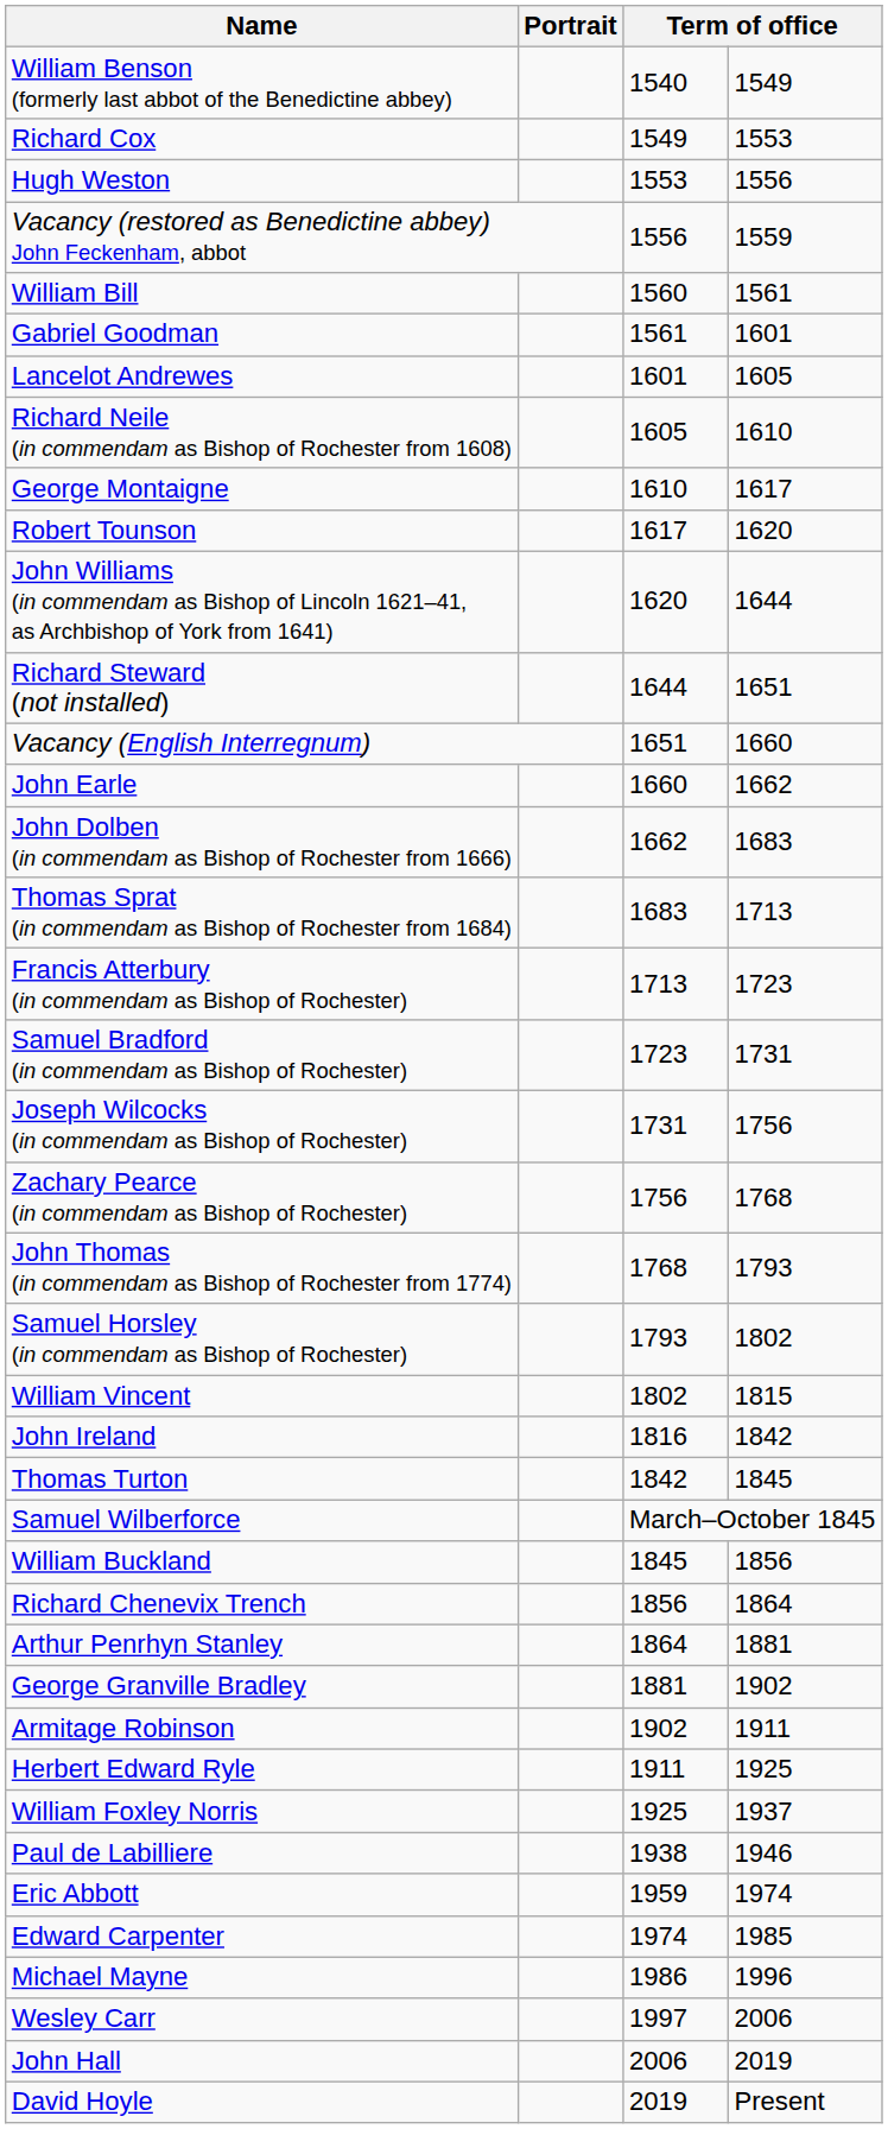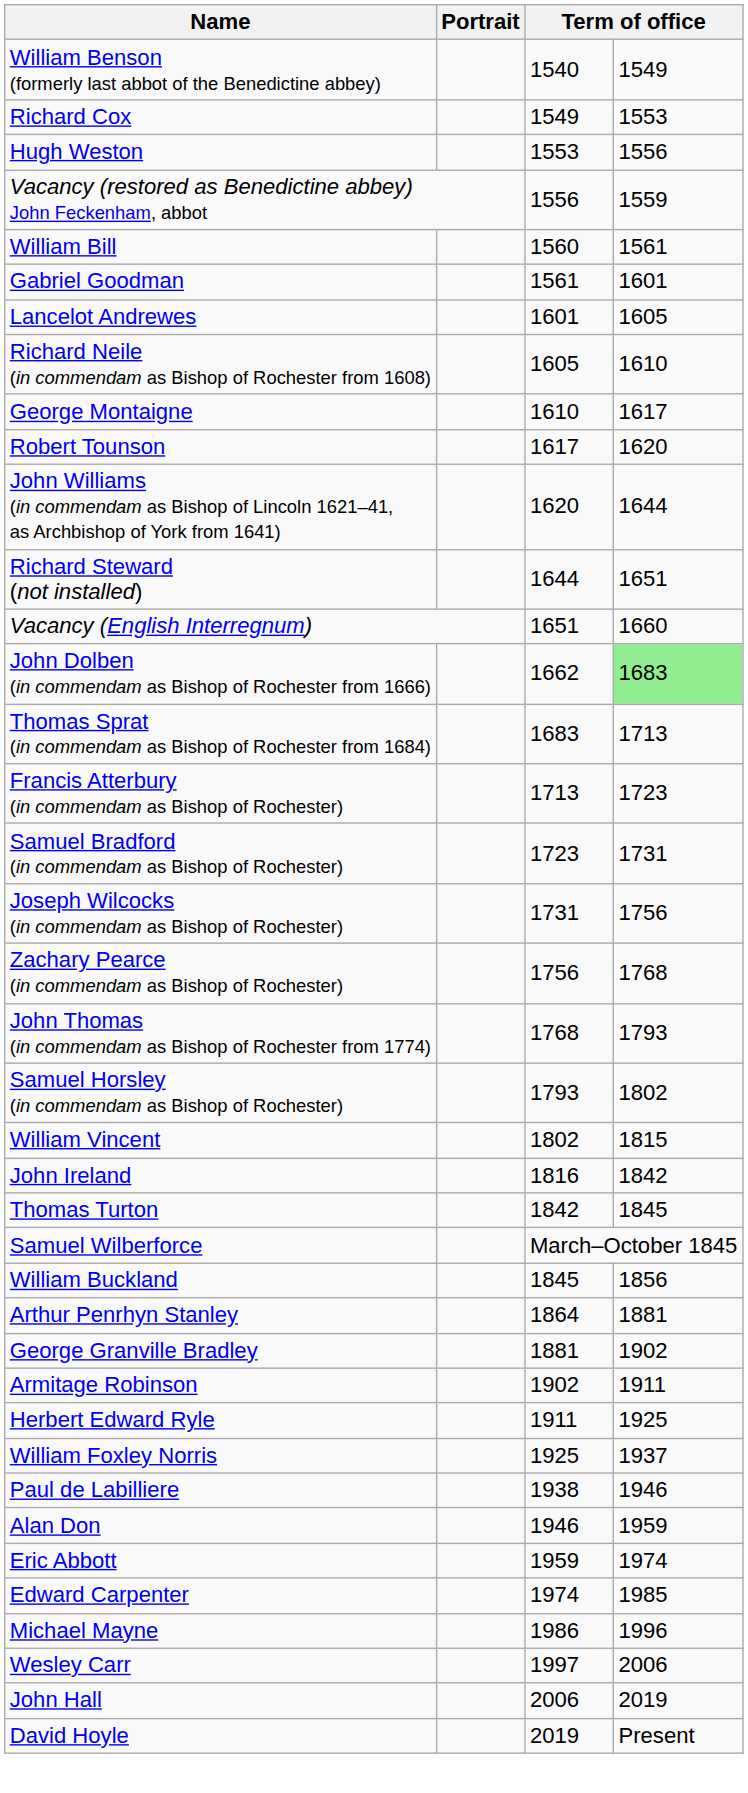 <table class="wikitable">
 <tr>
 <th>Name</th>
 <th>Portrait</th>
 <th colspan=2>Term of office</th>
 </tr>
 <tr>
 <td><a href='#'>William Benson</a><br><small>(formerly last abbot of the Benedictine abbey)</small></td>
 <td></td>
 <td>1540</td>
 <td>1549</td>
 </tr>
 <tr>
 <td><a href='#'>Richard Cox</a></td>
 <td></td>
 <td>1549</td>
 <td>1553</td>
 </tr>
 <tr>
 <td><a href='#'>Hugh Weston</a></td>
 <td></td>
 <td>1553</td>
 <td>1556</td>
 </tr>
 <tr>
 <td colspan=2><em>Vacancy (restored as Benedictine abbey)</em><br><small><a href='#'>John Feckenham</a>, abbot</small></td>
 <td>1556</td>
 <td>1559</td>
 </tr>
 <tr>
 <td><a href='#'>William Bill</a></td>
 <td></td>
 <td>1560</td>
 <td>1561</td>
 </tr>
 <tr>
 <td><a href='#'>Gabriel Goodman</a></td>
 <td></td>
 <td>1561</td>
 <td>1601</td>
 </tr>
 <tr>
 <td><a href='#'>Lancelot Andrewes</a></td>
 <td></td>
 <td>1601</td>
 <td>1605</td>
 </tr>
 <tr>
 <td><a href='#'>Richard Neile</a><br><small>(<em>in commendam</em> as Bishop of Rochester from 1608)</small></td>
 <td></td>
 <td>1605</td>
 <td>1610</td>
 </tr>
 <tr>
 <td><a href='#'>George Montaigne</a></td>
 <td></td>
 <td>1610</td>
 <td>1617</td>
 </tr>
 <tr>
 <td><a href='#'>Robert Tounson</a></td>
 <td></td>
 <td>1617</td>
 <td>1620</td>
 </tr>
 <tr>
 <td><a href='#'>John Williams</a><br><small>(<em>in commendam</em> as Bishop of Lincoln 1621–41,<br>as Archbishop of York from 1641)</small></td>
 <td></td>
 <td>1620</td>
 <td>1644</td>
 </tr>
 <tr>
 <td><a href='#'>Richard Steward</a><br>(<em>not installed</em>)</td>
 <td></td>
 <td>1644</td>
 <td>1651</td>
 </tr>
 <tr>
 <td colspan=2><em>Vacancy (<a href='#'>English Interregnum</a>)</em></td>
 <td>1651</td>
 <td>1660</td>
 </tr>
 <tr>
-<td><a href='#'>John Earle</a></td>
-<td></td>
-<td>1660</td>
-<td>1662</td>
-</tr>
-<tr>
 <td><a href='#'>John Dolben</a><br><small>(<em>in commendam</em> as Bishop of Rochester from 1666)</small></td>
 <td></td>
 <td>1662</td>
-<td>1683</td>
+<td style="background: lightgreen;">1683</td>
 </tr>
 <tr>
 <td><a href='#'>Thomas Sprat</a><br><small>(<em>in commendam</em> as Bishop of Rochester from 1684)</small></td>
 <td></td>
 <td>1683</td>
 <td>1713</td>
 </tr>
 <tr>
 <td><a href='#'>Francis Atterbury</a><br><small>(<em>in commendam</em> as Bishop of Rochester)</small></td>
 <td></td>
 <td>1713</td>
 <td>1723</td>
 </tr>
 <tr>
 <td><a href='#'>Samuel Bradford</a><br><small>(<em>in commendam</em> as Bishop of Rochester)</small></td>
 <td></td>
 <td>1723</td>
 <td>1731</td>
 </tr>
 <tr>
 <td><a href='#'>Joseph Wilcocks</a><br><small>(<em>in commendam</em> as Bishop of Rochester)</small></td>
 <td></td>
 <td>1731</td>
 <td>1756</td>
 </tr>
 <tr>
 <td><a href='#'>Zachary Pearce</a><br><small>(<em>in commendam</em> as Bishop of Rochester)</small></td>
 <td></td>
 <td>1756</td>
 <td>1768</td>
 </tr>
 <tr>
 <td><a href='#'>John Thomas</a><br><small>(<em>in commendam</em> as Bishop of Rochester from 1774)</small></td>
 <td></td>
 <td>1768</td>
 <td>1793</td>
 </tr>
 <tr>
 <td><a href='#'>Samuel Horsley</a><br><small>(<em>in commendam</em> as Bishop of Rochester)</small></td>
 <td></td>
 <td>1793</td>
 <td>1802</td>
 </tr>
 <tr>
 <td><a href='#'>William Vincent</a></td>
 <td></td>
 <td>1802</td>
 <td>1815</td>
 </tr>
 <tr>
 <td><a href='#'>John Ireland</a></td>
 <td></td>
 <td>1816</td>
 <td>1842</td>
 </tr>
 <tr>
 <td><a href='#'>Thomas Turton</a></td>
 <td></td>
 <td>1842</td>
 <td>1845</td>
 </tr>
 <tr>
 <td><a href='#'>Samuel Wilberforce</a></td>
 <td></td>
 <td colspan=2>March–October 1845</td>
 </tr>
 <tr>
 <td><a href='#'>William Buckland</a></td>
 <td></td>
 <td>1845</td>
 <td>1856</td>
 </tr>
 <tr>
-<td><a href='#'>Richard Chenevix Trench</a></td>
-<td></td>
-<td>1856</td>
-<td>1864</td>
-</tr>
-<tr>
 <td><a href='#'>Arthur Penrhyn Stanley</a></td>
 <td></td>
 <td>1864</td>
 <td>1881</td>
 </tr>
 <tr>
 <td><a href='#'>George Granville Bradley</a></td>
 <td></td>
 <td>1881</td>
 <td>1902</td>
 </tr>
 <tr>
 <td><a href='#'>Armitage Robinson</a></td>
 <td></td>
 <td>1902</td>
 <td>1911</td>
 </tr>
 <tr>
 <td><a href='#'>Herbert Edward Ryle</a></td>
 <td></td>
 <td>1911</td>
 <td>1925</td>
 </tr>
 <tr>
 <td><a href='#'>William Foxley Norris</a></td>
 <td></td>
 <td>1925</td>
 <td>1937</td>
 </tr>
 <tr>
 <td><a href='#'>Paul de Labilliere</a></td>
 <td></td>
 <td>1938</td>
 <td>1946</td>
+</tr>
+<tr>
+<td><a href='#'>Alan Don</a></td>
+<td></td>
+<td>1946</td>
+<td>1959</td>
 </tr>
 <tr>
 <td><a href='#'>Eric Abbott</a></td>
 <td></td>
 <td>1959</td>
 <td>1974</td>
 </tr>
 <tr>
 <td><a href='#'>Edward Carpenter</a></td>
 <td></td>
 <td>1974</td>
 <td>1985</td>
 </tr>
 <tr>
 <td><a href='#'>Michael Mayne</a></td>
 <td></td>
 <td>1986</td>
 <td>1996</td>
 </tr>
 <tr>
 <td><a href='#'>Wesley Carr</a></td>
 <td></td>
 <td>1997</td>
 <td>2006</td>
 </tr>
 <tr>
 <td><a href='#'>John Hall</a></td>
 <td></td>
 <td>2006</td>
 <td>2019</td>
 </tr>
 <tr>
 <td><a href='#'>David Hoyle</a></td>
 <td></td>
 <td>2019</td>
 <td>Present</td>
 </tr>
 </table>
